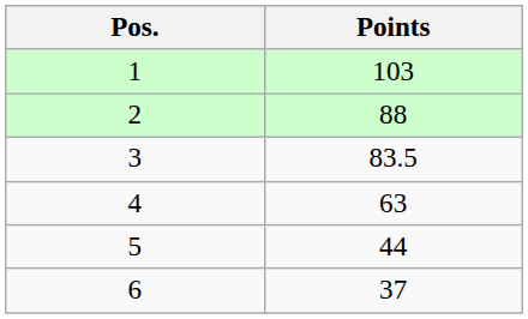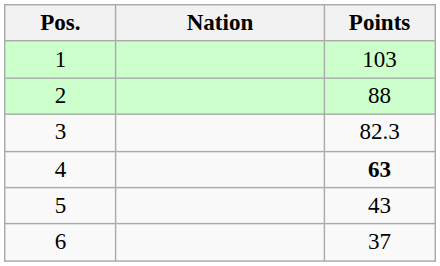 <table class="wikitable gauche" cellspacing="1" style="width:300px;">
 <tr style="background:#efefef; text-align:center;">
 <th style="width:70px;">Pos.</th>
+<th>Nation</th>
 <th style="width:70px;">Points</th>
 </tr>
 <tr style="vertical-align:top; text-align:center; background:#ccffcc;">
 <td>1</td>
+<td style="text-align:left;"></td>
 <td>103</td>
 </tr>
 <tr style="vertical-align:top; text-align:center; background:#ccffcc;">
 <td>2</td>
+<td style="text-align:left;"></td>
 <td>88</td>
 </tr>
 <tr style="vertical-align:top; text-align:center;">
 <td>3</td>
-<td>83.5</td>
+<td style="text-align:left;"></td>
+<td>82.3</td>
 </tr>
 <tr style="vertical-align:top; text-align:center;">
 <td>4</td>
-<td>63</td>
+<td style="text-align:left;"></td>
+<td><strong>63</strong></td>
 </tr>
 <tr style="vertical-align:top; text-align:center;">
 <td>5</td>
-<td>44</td>
+<td style="text-align:left;"></td>
+<td>43</td>
 </tr>
 <tr style="vertical-align:top; text-align:center;">
 <td>6</td>
+<td style="text-align:left;"></td>
 <td>37</td>
 </tr>
 </table>
